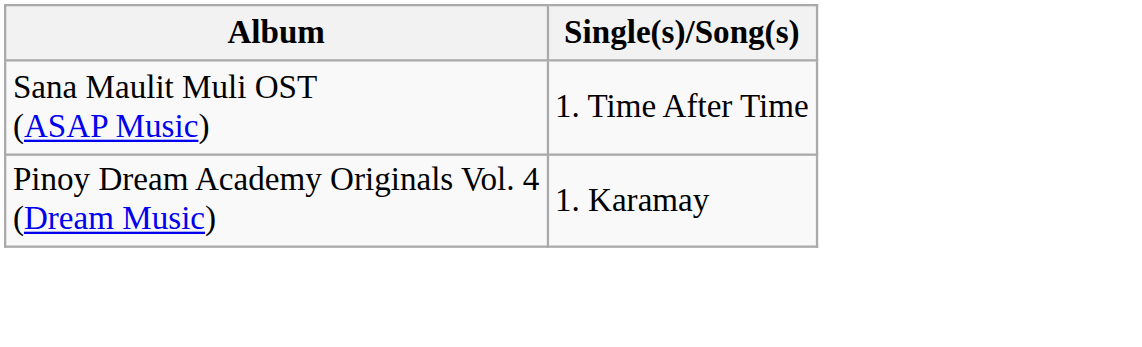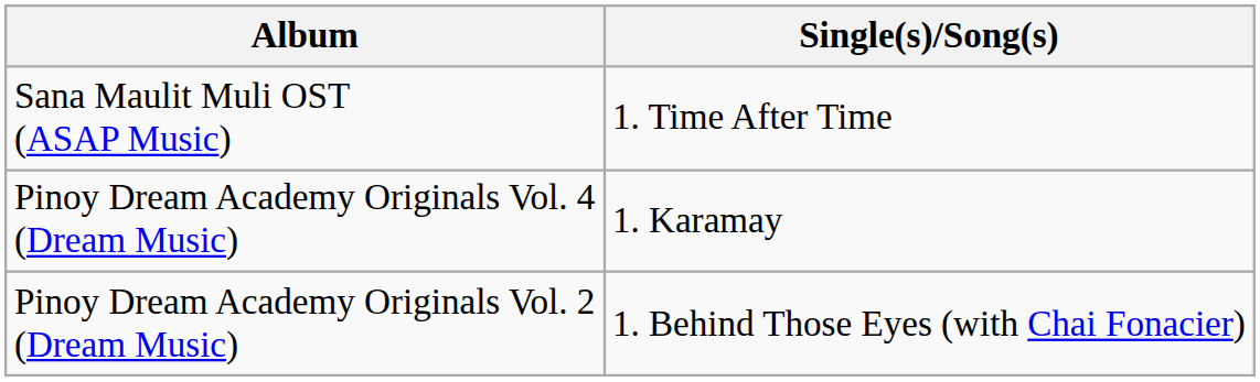 <table class="wikitable" style="font-size:90%;">
 <tr>
 <th>Album</th>
 <th>Single(s)/Song(s)</th>
 </tr>
 <tr>
 <td>Sana Maulit Muli OST <br>(<a href='#'>ASAP Music</a>)</td>
 <td>1.  Time After Time</td>
 </tr>
 <tr>
 <td>Pinoy Dream Academy Originals Vol. 4 <br>(<a href='#'>Dream Music</a>)</td>
 <td>1. Karamay</td>
 </tr>
+<tr>
+<td>Pinoy Dream Academy Originals Vol. 2<br>(<a href='#'>Dream Music</a>)</td>
+<td>1. Behind Those Eyes (with <a href='#'>Chai Fonacier</a>)</td>
+</tr>
 </table>
